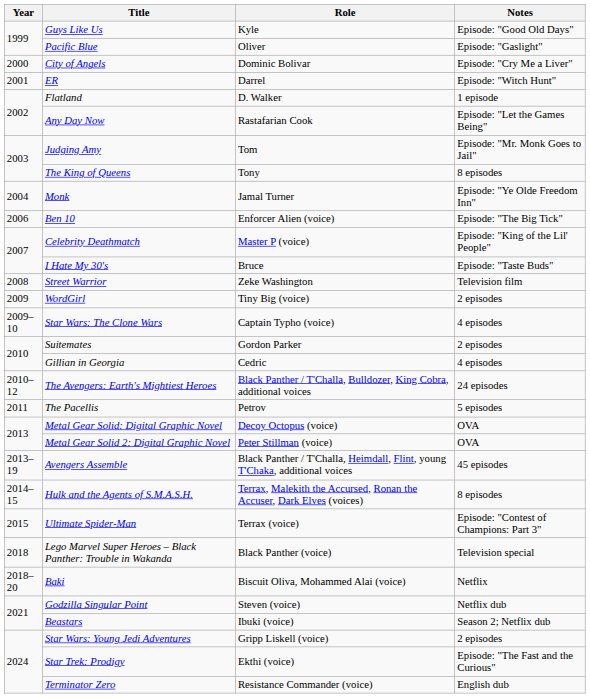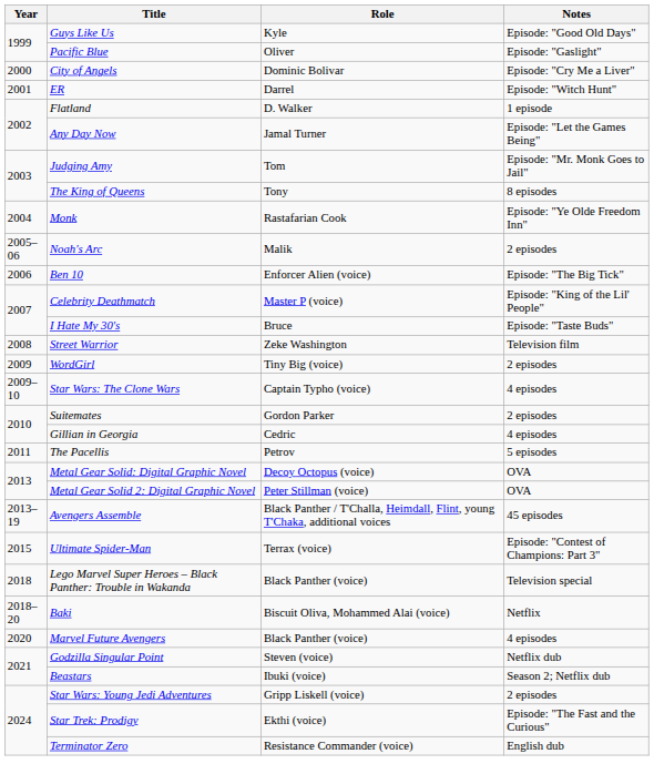 <table class="wikitable sortable">
 <tr>
 <th>Year</th>
 <th>Title</th>
 <th>Role</th>
 <th>Notes</th>
 </tr>
 <tr>
 <td rowspan="2">1999</td>
 <td><em><a href='#'>Guys Like Us</a></em></td>
 <td>Kyle</td>
 <td>Episode: "Good Old Days"</td>
 </tr>
 <tr>
 <td><em><a href='#'>Pacific Blue</a></em></td>
 <td>Oliver</td>
 <td>Episode: "Gaslight"</td>
 </tr>
 <tr>
 <td>2000</td>
 <td><em><a href='#'>City of Angels</a></em></td>
 <td>Dominic Bolivar</td>
 <td>Episode: "Cry Me a Liver"</td>
 </tr>
 <tr>
 <td>2001</td>
 <td><em><a href='#'>ER</a></em></td>
 <td>Darrel</td>
 <td>Episode: "Witch Hunt"</td>
 </tr>
 <tr>
 <td rowspan="2">2002</td>
 <td><em>Flatland</em></td>
 <td>D. Walker</td>
 <td>1 episode</td>
 </tr>
 <tr>
 <td><em><a href='#'>Any Day Now</a></em></td>
-<td>Rastafarian Cook</td>
+<td>Jamal Turner</td>
 <td>Episode: "Let the Games Being"</td>
 </tr>
 <tr>
 <td rowspan="2">2003</td>
 <td><em><a href='#'>Judging Amy</a></em></td>
 <td>Tom</td>
 <td>Episode: "Mr. Monk Goes to Jail"</td>
 </tr>
 <tr>
 <td><em><a href='#'>The King of Queens</a></em></td>
 <td>Tony</td>
 <td>8 episodes</td>
 </tr>
 <tr>
 <td>2004</td>
 <td><em><a href='#'>Monk</a></em></td>
-<td>Jamal Turner</td>
+<td>Rastafarian Cook</td>
 <td>Episode: "Ye Olde Freedom Inn"</td>
+</tr>
+<tr>
+<td>2005–06</td>
+<td><em><a href='#'>Noah's Arc</a></em></td>
+<td>Malik</td>
+<td>2 episodes</td>
 </tr>
 <tr>
 <td>2006</td>
 <td><em><a href='#'>Ben 10</a></em></td>
 <td>Enforcer Alien (voice)</td>
 <td>Episode: "The Big Tick"</td>
 </tr>
 <tr>
 <td rowspan="2">2007</td>
 <td><em><a href='#'>Celebrity Deathmatch</a></em></td>
 <td><a href='#'>Master P</a> (voice)</td>
 <td>Episode: "King of the Lil' People"</td>
 </tr>
 <tr>
 <td><em><a href='#'>I Hate My 30's</a></em></td>
 <td>Bruce</td>
 <td>Episode: "Taste Buds"</td>
 </tr>
 <tr>
 <td>2008</td>
 <td><em><a href='#'>Street Warrior</a></em></td>
 <td>Zeke Washington</td>
 <td>Television film</td>
 </tr>
 <tr>
 <td>2009</td>
 <td><em><a href='#'>WordGirl</a></em></td>
 <td>Tiny Big (voice)</td>
 <td>2 episodes</td>
 </tr>
 <tr>
 <td>2009–10</td>
 <td><em><a href='#'>Star Wars: The Clone Wars</a></em></td>
 <td>Captain Typho (voice)</td>
 <td>4 episodes</td>
 </tr>
 <tr>
 <td rowspan="2">2010</td>
 <td><em>Suitemates</em></td>
 <td>Gordon Parker</td>
 <td>2 episodes</td>
 </tr>
 <tr>
 <td><em>Gillian in Georgia</em></td>
 <td>Cedric</td>
 <td>4 episodes</td>
 </tr>
 <tr>
-<td>2010–12</td>
-<td><em><a href='#'>The Avengers: Earth's Mightiest Heroes</a></em></td>
-<td><a href='#'>Black Panther / T'Challa</a>, <a href='#'>Bulldozer</a>, <a href='#'>King Cobra</a>, additional voices</td>
-<td>24 episodes</td>
-</tr>
-<tr>
 <td>2011</td>
 <td><em>The Pacellis</em></td>
 <td>Petrov</td>
 <td>5 episodes</td>
 </tr>
 <tr>
 <td rowspan="2">2013</td>
 <td><em><a href='#'>Metal Gear Solid: Digital Graphic Novel</a></em></td>
 <td><a href='#'>Decoy Octopus</a> (voice)</td>
 <td>OVA</td>
 </tr>
 <tr>
 <td><em><a href='#'>Metal Gear Solid 2: Digital Graphic Novel</a></em></td>
 <td><a href='#'>Peter Stillman</a> (voice)</td>
 <td>OVA</td>
 </tr>
 <tr>
 <td>2013–19</td>
 <td><em><a href='#'>Avengers Assemble</a></em></td>
 <td>Black Panther / T'Challa, <a href='#'>Heimdall</a>, <a href='#'>Flint</a>, young <a href='#'>T'Chaka</a>, additional voices</td>
 <td>45 episodes</td>
 </tr>
 <tr>
-<td>2014–15</td>
-<td><em><a href='#'>Hulk and the Agents of S.M.A.S.H.</a></em></td>
-<td><a href='#'>Terrax</a>, <a href='#'>Malekith the Accursed</a>, <a href='#'>Ronan the Accuser</a>, <a href='#'>Dark Elves</a> (voices)</td>
-<td>8 episodes</td>
-</tr>
-<tr>
 <td>2015</td>
 <td><em><a href='#'>Ultimate Spider-Man</a></em></td>
 <td>Terrax (voice)</td>
 <td>Episode: "Contest of Champions: Part 3"</td>
 </tr>
 <tr>
 <td>2018</td>
 <td><em>Lego Marvel Super Heroes – Black Panther: Trouble in Wakanda</em></td>
 <td>Black Panther (voice)</td>
 <td>Television special</td>
 </tr>
 <tr>
 <td>2018–20</td>
 <td><em><a href='#'>Baki</a></em></td>
 <td>Biscuit Oliva, Mohammed Alai (voice)</td>
 <td>Netflix </td>
+</tr>
+<tr>
+<td>2020</td>
+<td><em><a href='#'>Marvel Future Avengers</a></em></td>
+<td>Black Panther (voice)</td>
+<td>4 episodes</td>
 </tr>
 <tr>
 <td rowspan="2">2021</td>
 <td><em><a href='#'>Godzilla Singular Point</a></em></td>
 <td>Steven (voice)</td>
 <td>Netflix dub</td>
 </tr>
 <tr>
 <td><em><a href='#'>Beastars</a></em></td>
 <td>Ibuki (voice)</td>
 <td>Season 2; Netflix dub</td>
 </tr>
 <tr>
 <td rowspan="3">2024</td>
 <td><em><a href='#'>Star Wars: Young Jedi Adventures</a></em></td>
 <td>Gripp Liskell (voice)</td>
 <td>2 episodes</td>
 </tr>
 <tr>
 <td><em><a href='#'>Star Trek: Prodigy</a></em></td>
 <td>Ekthi (voice)</td>
 <td>Episode: "The Fast and the Curious"</td>
 </tr>
 <tr>
 <td><em><a href='#'>Terminator Zero</a></em></td>
 <td>Resistance Commander (voice)</td>
 <td>English dub</td>
 </tr>
 </table>
